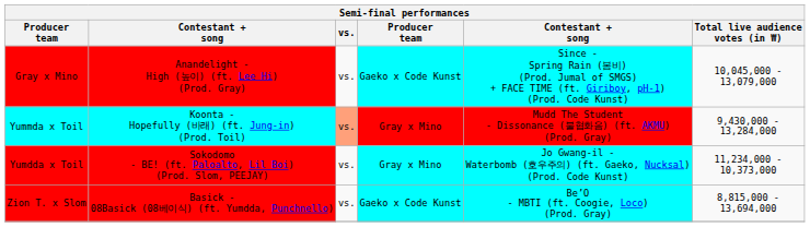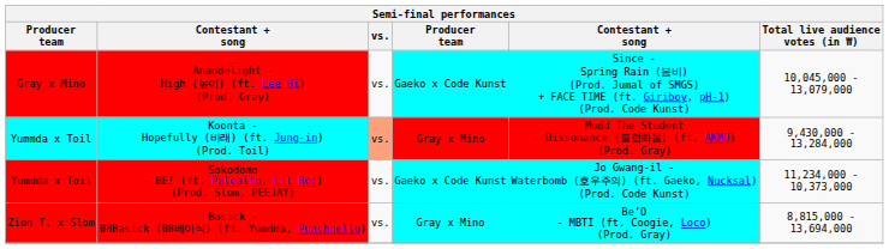 <table class="wikitable" style="text-align:center" border="2">
 <tr>
 <th colspan="7">Semi-final performances</th>
 </tr>
 <tr>
 <th>Producer <br> team</th>
 <th>Contestant + <br> song</th>
 <th>vs.</th>
 <th>Producer<br>team</th>
 <th>Contestant +<br>song</th>
 <th>Total live audience<br>votes (in ₩)</th>
 </tr>
 <tr>
 <td style="background:red">Gray x Mino</td>
 <td style="background:red">Anandelight - <br> High (높이) (ft. <a href='#'>Lee Hi</a>) <br> (Prod. Gray)</td>
 <td>vs.</td>
 <td style="background:aqua">Gaeko x Code Kunst</td>
 <td style="background:aqua">Since - <br> Spring Rain (봄비) <br> (Prod. Jumal of SMGS)<br> + FACE TIME (ft. <a href='#'>Giriboy</a>, <a href='#'>pH-1</a>) <br> (Prod. Code Kunst)</td>
 <td>10,045,000 -<br> 13,079,000</td>
 </tr>
 <tr>
 <td style="background:aqua">Yummda x Toil</td>
 <td style="background:aqua">Koonta - <br> Hopefully (바래) (ft. <a href='#'>Jung-in</a>) <br> (Prod. Toil)</td>
 <td style="background: lightsalmon;">vs.</td>
 <td style="background:red">Gray x Mino</td>
 <td style="background:red">Mudd The Student <br> - Dissonance (불협화음) (ft. <a href='#'>AKMU</a>) <br> (Prod. Gray)</td>
 <td>9,430,000 - <br> 13,284,000</td>
 </tr>
 <tr>
 <td style="background:red">Yumdda x Toil</td>
 <td style="background:red">Sokodomo <br> - BE! (ft. <a href='#'>Paloalto</a>, <a href='#'>Lil Boi</a>)<br> (Prod. Slom,  PEEJAY)</td>
 <td>vs.</td>
-<td style="background:aqua">Gray x Mino</td>
+<td style="background:aqua">Gaeko x Code Kunst</td>
 <td style="background:aqua">Jo Gwang-il -<br> Waterbomb (호우주의) (ft. Gaeko, <a href='#'>Nucksal</a>) <br> (Prod. Code Kunst)</td>
 <td>11,234,000 - <br> 10,373,000</td>
 </tr>
 <tr>
 <td style="background:red">Zion T. x Slom</td>
 <td style="background:red">Basick - <br> 08Basick (08베이식) (ft. Yumdda, <a href='#'>Punchnello</a>)</td>
 <td>vs.</td>
-<td style="background:aqua">Gaeko x Code Kunst</td>
+<td style="background:aqua">Gray x Mino</td>
 <td style="background:aqua">Be’O <br> - MBTI (ft. Coogie, <a href='#'>Loco</a>) <br> (Prod. Gray)</td>
 <td>8,815,000 - <br> 13,694,000</td>
 </tr>
 <tr>
 </tr>
 </table>
